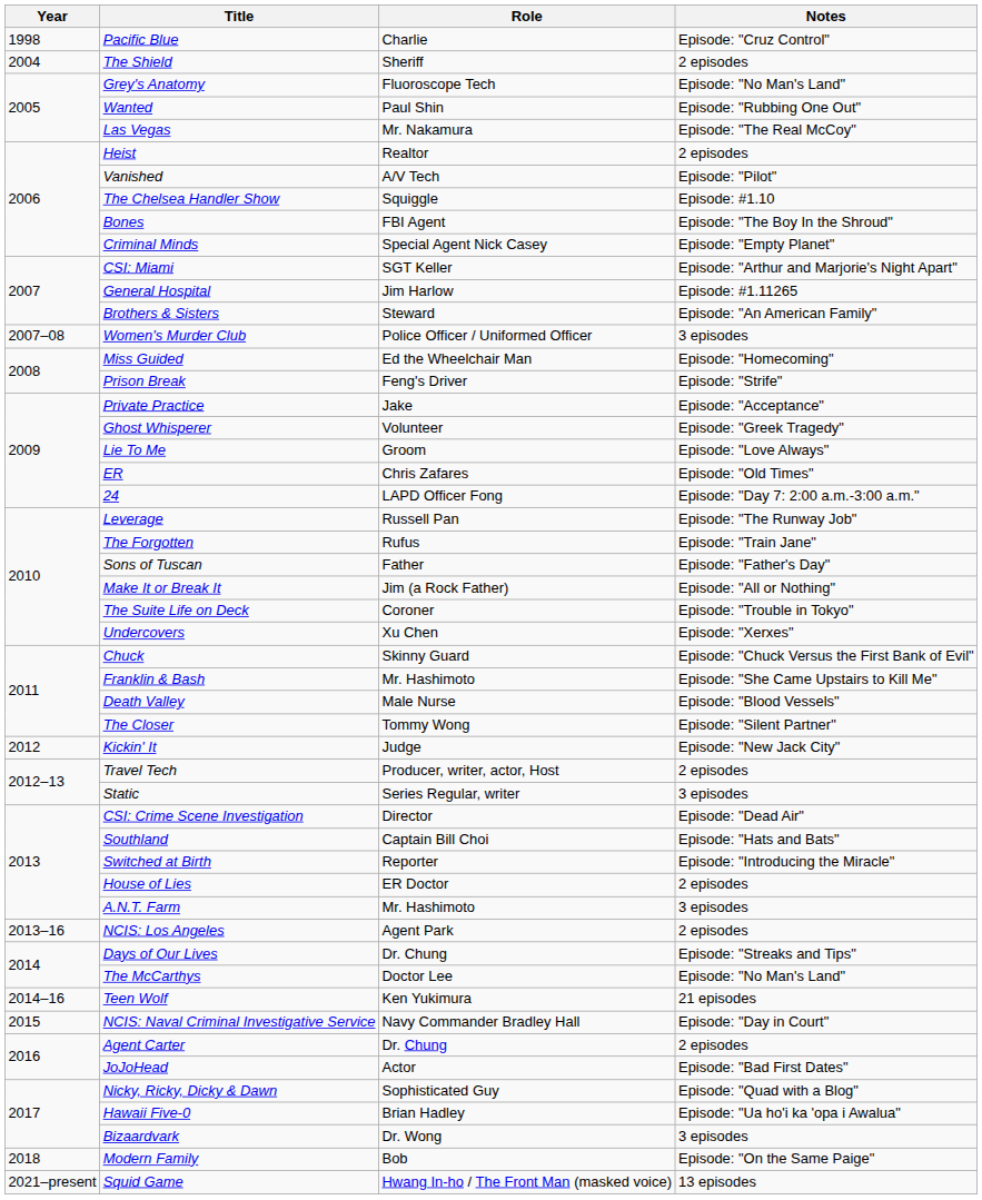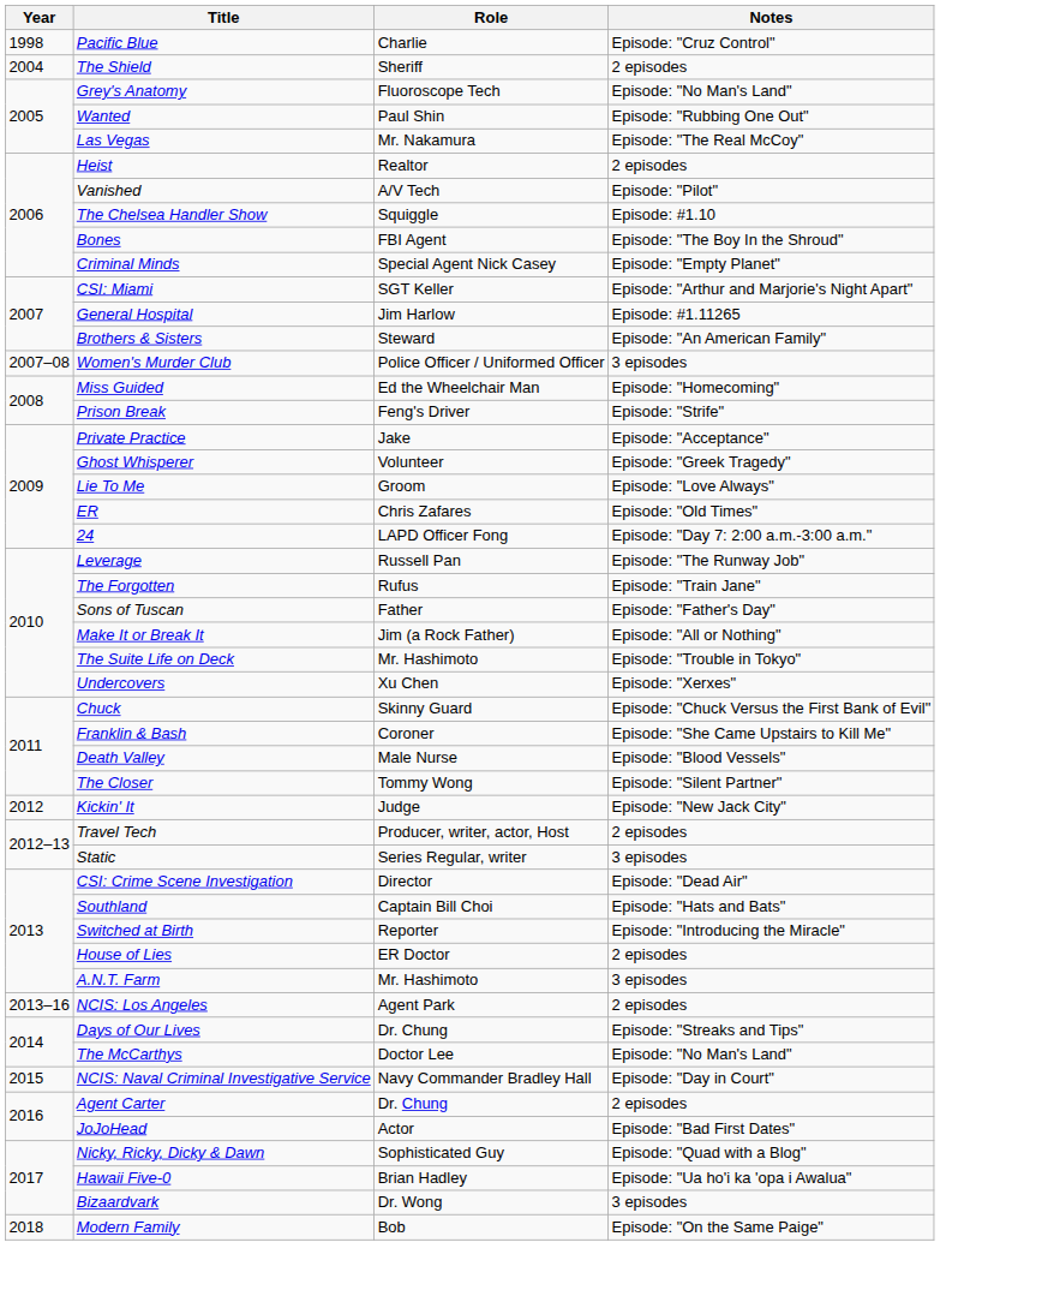 <table class="wikitable">
 <tr>
 <th>Year</th>
 <th>Title</th>
 <th>Role</th>
 <th>Notes</th>
 </tr>
 <tr>
 <td>1998</td>
 <td><a href='#'><em>Pacific Blue</em></a></td>
 <td>Charlie</td>
 <td>Episode: "Cruz Control"</td>
 </tr>
 <tr>
 <td>2004</td>
 <td><em><a href='#'>The Shield</a></em></td>
 <td>Sheriff</td>
 <td>2 episodes</td>
 </tr>
 <tr>
 <td rowspan="3">2005</td>
 <td><em><a href='#'>Grey's Anatomy</a></em></td>
 <td>Fluoroscope Tech</td>
 <td>Episode: "No Man's Land"</td>
 </tr>
 <tr>
 <td><a href='#'><em>Wanted</em></a></td>
 <td>Paul Shin</td>
 <td>Episode: "Rubbing One Out"</td>
 </tr>
 <tr>
 <td><a href='#'><em>Las Vegas</em></a></td>
 <td>Mr. Nakamura</td>
 <td>Episode: "The Real McCoy"</td>
 </tr>
 <tr>
 <td rowspan="5">2006</td>
 <td><a href='#'><em>Heist</em></a></td>
 <td>Realtor</td>
 <td>2 episodes</td>
 </tr>
 <tr>
 <td><em>Vanished</em></td>
 <td>A/V Tech</td>
 <td>Episode: "Pilot"</td>
 </tr>
 <tr>
 <td><em><a href='#'>The Chelsea Handler Show</a></em></td>
 <td>Squiggle</td>
 <td>Episode: #1.10</td>
 </tr>
 <tr>
 <td><a href='#'><em>Bones</em></a></td>
 <td>FBI Agent</td>
 <td>Episode: "The Boy In the Shroud"</td>
 </tr>
 <tr>
 <td><em><a href='#'>Criminal Minds</a></em></td>
 <td>Special Agent Nick Casey</td>
 <td>Episode: "Empty Planet"</td>
 </tr>
 <tr>
 <td rowspan="3">2007</td>
 <td><em><a href='#'>CSI: Miami</a></em></td>
 <td>SGT Keller</td>
 <td>Episode: "Arthur and Marjorie's Night Apart"</td>
 </tr>
 <tr>
 <td><em><a href='#'>General Hospital</a></em></td>
 <td>Jim Harlow</td>
 <td>Episode: #1.11265</td>
 </tr>
 <tr>
 <td><a href='#'><em>Brothers & Sisters</em></a></td>
 <td>Steward</td>
 <td>Episode: "An American Family"</td>
 </tr>
 <tr>
 <td>2007–08</td>
 <td><a href='#'><em>Women's Murder Club</em></a></td>
 <td>Police Officer / Uniformed Officer</td>
 <td>3 episodes</td>
 </tr>
 <tr>
 <td rowspan="2">2008</td>
 <td><em><a href='#'>Miss Guided</a></em></td>
 <td>Ed the Wheelchair Man</td>
 <td>Episode: "Homecoming"</td>
 </tr>
 <tr>
 <td><em><a href='#'>Prison Break</a></em></td>
 <td>Feng's Driver</td>
 <td>Episode: "Strife"</td>
 </tr>
 <tr>
 <td rowspan="5">2009</td>
 <td><a href='#'><em>Private Practice</em></a></td>
 <td>Jake</td>
 <td>Episode: "Acceptance"</td>
 </tr>
 <tr>
 <td><em><a href='#'>Ghost Whisperer</a></em></td>
 <td>Volunteer</td>
 <td>Episode: "Greek Tragedy"</td>
 </tr>
 <tr>
 <td><a href='#'><em>Lie To Me</em></a></td>
 <td>Groom</td>
 <td>Episode: "Love Always"</td>
 </tr>
 <tr>
 <td><a href='#'><em>ER</em></a></td>
 <td>Chris Zafares</td>
 <td>Episode: "Old Times"</td>
 </tr>
 <tr>
 <td><a href='#'><em>24</em></a></td>
 <td>LAPD Officer Fong</td>
 <td>Episode: "Day 7: 2:00 a.m.-3:00 a.m."</td>
 </tr>
 <tr>
 <td rowspan="6">2010</td>
 <td><a href='#'><em>Leverage</em></a></td>
 <td>Russell Pan</td>
 <td>Episode: "The Runway Job"</td>
 </tr>
 <tr>
 <td><a href='#'><em>The Forgotten</em></a></td>
 <td>Rufus</td>
 <td>Episode: "Train Jane"</td>
 </tr>
 <tr>
 <td><em>Sons of Tuscan</em></td>
 <td>Father</td>
 <td>Episode: "Father's Day"</td>
 </tr>
 <tr>
 <td><em><a href='#'>Make It or Break It</a></em></td>
 <td>Jim (a Rock Father)</td>
 <td>Episode: "All or Nothing"</td>
 </tr>
 <tr>
 <td><em><a href='#'>The Suite Life on Deck</a></em></td>
-<td>Coroner</td>
+<td>Mr. Hashimoto</td>
 <td>Episode: "Trouble in Tokyo"</td>
 </tr>
 <tr>
 <td><a href='#'><em>Undercovers</em></a></td>
 <td>Xu Chen</td>
 <td>Episode: "Xerxes"</td>
 </tr>
 <tr>
 <td rowspan="4">2011</td>
 <td><a href='#'><em>Chuck</em></a></td>
 <td>Skinny Guard</td>
 <td>Episode: "Chuck Versus the First Bank of Evil"</td>
 </tr>
 <tr>
 <td><em><a href='#'>Franklin & Bash</a></em></td>
-<td>Mr. Hashimoto</td>
+<td>Coroner</td>
 <td>Episode: "She Came Upstairs to Kill Me"</td>
 </tr>
 <tr>
 <td><a href='#'><em>Death Valley</em></a></td>
 <td>Male Nurse</td>
 <td>Episode: "Blood Vessels"</td>
 </tr>
 <tr>
 <td><em><a href='#'>The Closer</a></em></td>
 <td>Tommy Wong</td>
 <td>Episode: "Silent Partner"</td>
 </tr>
 <tr>
 <td>2012</td>
 <td><em><a href='#'>Kickin' It</a></em></td>
 <td>Judge</td>
 <td>Episode: "New Jack City"</td>
 </tr>
 <tr>
 <td rowspan="2">2012–13</td>
 <td><em>Travel Tech</em></td>
 <td>Producer, writer, actor, Host</td>
 <td>2 episodes</td>
 </tr>
 <tr>
 <td><em>Static</em></td>
 <td>Series Regular, writer</td>
 <td>3 episodes</td>
 </tr>
 <tr>
 <td rowspan="5">2013</td>
 <td><em><a href='#'>CSI: Crime Scene Investigation</a></em></td>
 <td>Director</td>
 <td>Episode: "Dead Air"</td>
 </tr>
 <tr>
 <td><a href='#'><em>Southland</em></a></td>
 <td>Captain Bill Choi</td>
 <td>Episode: "Hats and Bats"</td>
 </tr>
 <tr>
 <td><a href='#'><em>Switched at Birth</em></a></td>
 <td>Reporter</td>
 <td>Episode: "Introducing the Miracle"</td>
 </tr>
 <tr>
 <td><em><a href='#'>House of Lies</a></em></td>
 <td>ER Doctor</td>
 <td>2 episodes</td>
 </tr>
 <tr>
 <td><em><a href='#'>A.N.T. Farm</a></em></td>
 <td>Mr. Hashimoto</td>
 <td>3 episodes</td>
 </tr>
 <tr>
 <td>2013–16</td>
 <td><em><a href='#'>NCIS: Los Angeles</a></em></td>
 <td>Agent Park</td>
 <td>2 episodes</td>
 </tr>
 <tr>
 <td rowspan="2">2014</td>
 <td><em><a href='#'>Days of Our Lives</a></em></td>
 <td>Dr. Chung</td>
 <td>Episode: "Streaks and Tips"</td>
 </tr>
 <tr>
 <td><em><a href='#'>The McCarthys</a></em></td>
 <td>Doctor Lee</td>
 <td>Episode: "No Man's Land"</td>
 </tr>
 <tr>
-<td>2014–16</td>
-<td><a href='#'><em>Teen Wolf</em></a></td>
-<td>Ken Yukimura</td>
-<td>21 episodes</td>
-</tr>
-<tr>
 <td>2015</td>
 <td><em><a href='#'>NCIS: Naval Criminal Investigative Service</a></em></td>
 <td>Navy Commander Bradley Hall</td>
 <td>Episode: "Day in Court"</td>
 </tr>
 <tr>
 <td rowspan="2">2016</td>
 <td><em><a href='#'>Agent Carter</a></em></td>
 <td>Dr. <a href='#'>Chung</a></td>
 <td>2 episodes</td>
 </tr>
 <tr>
 <td><em><a href='#'>JoJoHead</a></em></td>
 <td>Actor</td>
 <td>Episode: "Bad First Dates"</td>
 </tr>
 <tr>
 <td rowspan="3">2017</td>
 <td><em><a href='#'>Nicky, Ricky, Dicky & Dawn</a></em></td>
 <td>Sophisticated Guy</td>
 <td>Episode: "Quad with a Blog"</td>
 </tr>
 <tr>
 <td><a href='#'><em>Hawaii Five-0</em></a></td>
 <td>Brian Hadley</td>
 <td>Episode: "Ua ho'i ka 'opa i Awalua"</td>
 </tr>
 <tr>
 <td><em><a href='#'>Bizaardvark</a></em></td>
 <td>Dr. Wong</td>
 <td>3 episodes</td>
 </tr>
 <tr>
 <td>2018</td>
 <td><em><a href='#'>Modern Family</a></em></td>
 <td>Bob</td>
 <td>Episode: "On the Same Paige"</td>
 </tr>
-<tr>
-<td>2021–present</td>
-<td><em><a href='#'>Squid Game</a></em></td>
-<td><a href='#'>Hwang In-ho</a> / <a href='#'>The Front Man</a> (masked voice)</td>
-<td>13 episodes</td>
-</tr>
 </table>
